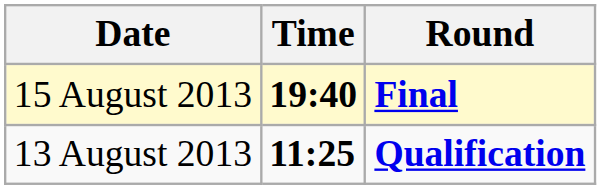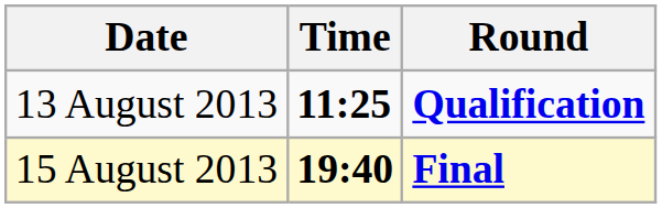 <table class="wikitable">
 <tr>
 <th>Date</th>
 <th>Time</th>
 <th>Round</th>
 </tr>
+<tr>
+<td>13 August 2013</td>
+<td><strong>11:25</strong></td>
+<td><strong><a href='#'>Qualification</a></strong></td>
+</tr>
 <tr style=background:lemonchiffon>
 <td>15 August 2013</td>
 <td><strong>19:40</strong></td>
 <td><strong><a href='#'>Final</a></strong></td>
 </tr>
-<tr>
-<td>13 August 2013</td>
-<td><strong>11:25</strong></td>
-<td><strong><a href='#'>Qualification</a></strong></td>
-</tr>
 </table>
